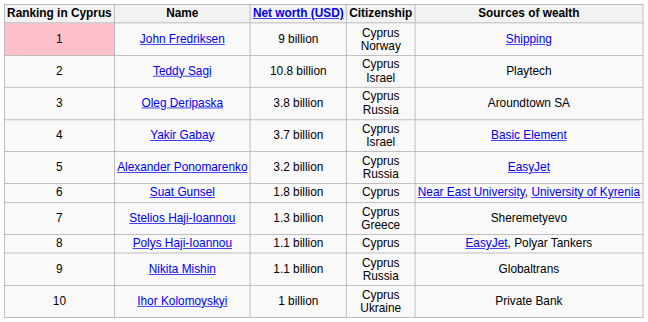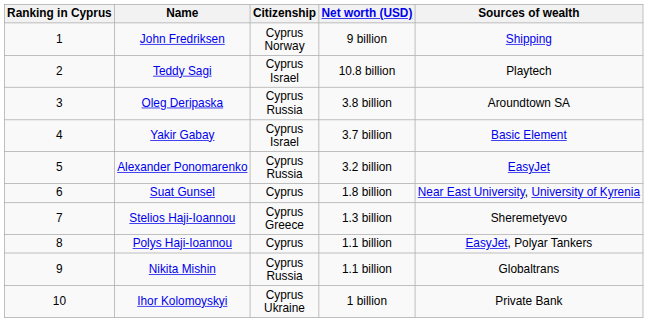 <table class="wikitable sortable" style="width: auto; text-align: center;">
 <tr>
 <th>Ranking in Cyprus</th>
 <th>Name</th>
+<th>Citizenship</th>
 <th><a href='#'>Net worth (USD)</a></th>
-<th>Citizenship</th>
 <th>Sources of wealth</th>
 </tr>
 <tr>
-<td style="background: pink;">1</td>
+<td>1</td>
 <td><a href='#'>John Fredriksen</a></td>
+<td>Cyprus <br> Norway</td>
 <td>9 billion</td>
-<td>Cyprus <br> Norway</td>
 <td><a href='#'>Shipping</a></td>
 </tr>
 <tr>
 <td>2</td>
 <td><a href='#'>Teddy Sagi</a></td>
+<td>Cyprus <br> Israel</td>
 <td>10.8 billion</td>
-<td>Cyprus <br> Israel</td>
 <td>Playtech</td>
 </tr>
 <tr>
 <td>3</td>
 <td><a href='#'>Oleg Deripaska</a></td>
+<td>Cyprus <br> Russia</td>
 <td>3.8 billion</td>
-<td>Cyprus <br> Russia</td>
 <td>Aroundtown SA</td>
 </tr>
 <tr>
 <td>4</td>
 <td><a href='#'>Yakir Gabay</a></td>
+<td>Cyprus <br> Israel</td>
 <td>3.7 billion</td>
-<td>Cyprus <br> Israel</td>
 <td><a href='#'>Basic Element</a></td>
 </tr>
 <tr>
 <td>5</td>
 <td><a href='#'>Alexander Ponomarenko</a></td>
+<td>Cyprus <br> Russia</td>
 <td>3.2 billion</td>
-<td>Cyprus <br> Russia</td>
 <td><a href='#'>EasyJet</a></td>
 </tr>
 <tr>
 <td>6</td>
 <td><a href='#'>Suat Gunsel</a></td>
+<td>Cyprus</td>
 <td>1.8 billion</td>
-<td>Cyprus</td>
 <td><a href='#'>Near East University</a>, <a href='#'>University of Kyrenia</a></td>
 </tr>
 <tr>
 <td>7</td>
 <td><a href='#'>Stelios Haji-Ioannou</a></td>
+<td>Cyprus <br> Greece</td>
 <td>1.3 billion</td>
-<td>Cyprus <br> Greece</td>
 <td>Sheremetyevo</td>
 </tr>
 <tr>
 <td>8</td>
 <td><a href='#'>Polys Haji-Ioannou</a></td>
+<td>Cyprus</td>
 <td>1.1 billion</td>
-<td>Cyprus</td>
 <td><a href='#'>EasyJet</a>, Polyar Tankers</td>
 </tr>
 <tr>
 <td>9</td>
 <td><a href='#'>Nikita Mishin</a></td>
+<td>Cyprus <br> Russia</td>
 <td>1.1 billion</td>
-<td>Cyprus <br> Russia</td>
 <td>Globaltrans</td>
 </tr>
 <tr>
 <td>10</td>
 <td><a href='#'>Ihor Kolomoyskyi</a></td>
+<td>Cyprus <br> Ukraine</td>
 <td>1 billion</td>
-<td>Cyprus <br> Ukraine</td>
 <td>Private Bank</td>
 </tr>
 </table>
